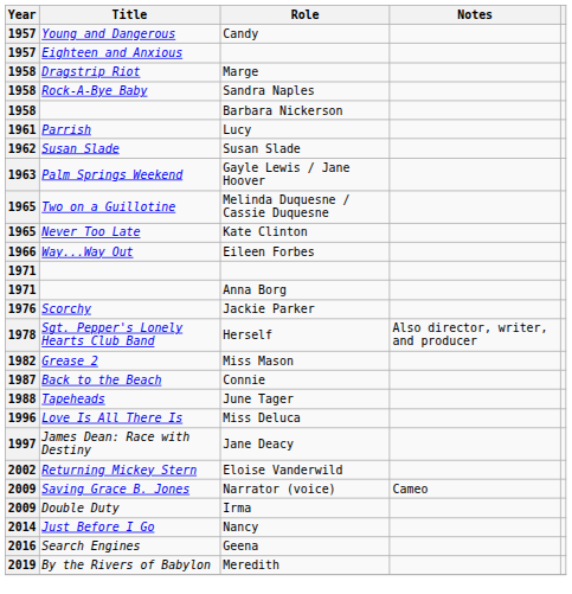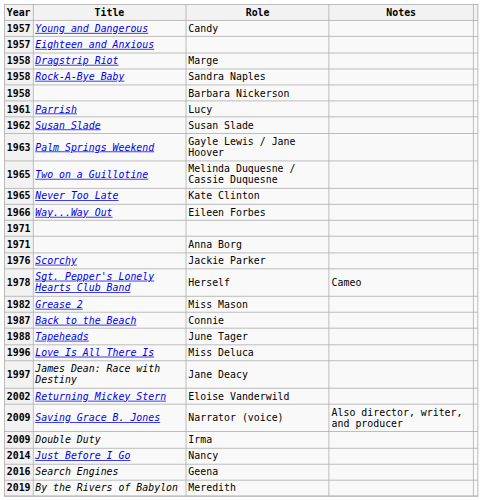 <table class="wikitable plainrowheaders sortable" style="margin-right: 0;">
 <tr>
 <th scope="col">Year</th>
 <th scope="col">Title</th>
 <th scope="col">Role</th>
 <th scope="col" class="unsortable">Notes</th>
 <th scope="col" class="unsortable"></th>
 </tr>
 <tr>
 <th scope="row">1957</th>
 <td><em><a href='#'>Young and Dangerous</a></em></td>
 <td>Candy</td>
 <td></td>
 <td align=center></td>
 </tr>
 <tr>
 <th scope="row">1957</th>
 <td><em><a href='#'>Eighteen and Anxious</a></em></td>
 <td></td>
 <td></td>
 <td align=center></td>
 </tr>
 <tr>
 <th scope="row">1958</th>
 <td><em><a href='#'>Dragstrip Riot</a></em></td>
 <td>Marge</td>
 <td></td>
 <td align=center></td>
 </tr>
 <tr>
 <th scope="row">1958</th>
 <td><em><a href='#'>Rock-A-Bye Baby</a></em></td>
 <td>Sandra Naples</td>
 <td></td>
 <td align=center></td>
 </tr>
 <tr>
 <th scope="row">1958</th>
 <td><em></em></td>
 <td>Barbara Nickerson</td>
 <td></td>
 <td align=center></td>
 </tr>
 <tr>
 <th scope="row">1961</th>
 <td><em><a href='#'>Parrish</a></em></td>
 <td>Lucy</td>
 <td></td>
 <td align=center></td>
 </tr>
 <tr>
 <th scope="row">1962</th>
 <td><em><a href='#'>Susan Slade</a></em></td>
 <td>Susan Slade</td>
 <td></td>
 <td align=center></td>
 </tr>
 <tr>
 <th scope="row">1963</th>
 <td><em><a href='#'>Palm Springs Weekend</a></em></td>
 <td>Gayle Lewis / Jane Hoover</td>
 <td></td>
 <td align=center></td>
 </tr>
 <tr>
 <th scope="row">1965</th>
 <td><em><a href='#'>Two on a Guillotine</a></em></td>
 <td>Melinda Duquesne / Cassie Duquesne</td>
 <td></td>
 <td align=center></td>
 </tr>
 <tr>
 <th scope="row">1965</th>
 <td><em><a href='#'>Never Too Late</a></em></td>
 <td>Kate Clinton</td>
 <td></td>
 <td align=center></td>
 </tr>
 <tr>
 <th scope="row">1966</th>
 <td><em><a href='#'>Way...Way Out</a></em></td>
 <td>Eileen Forbes</td>
 <td></td>
 <td align=center></td>
 </tr>
 <tr>
 <th scope="row">1971</th>
 <td><em></em></td>
 <td></td>
 <td></td>
 <td align=center></td>
 </tr>
 <tr>
 <th scope="row">1971</th>
 <td><em></em></td>
 <td>Anna Borg</td>
 <td></td>
 <td align=center></td>
 </tr>
 <tr>
 <th scope="row">1976</th>
 <td><em><a href='#'>Scorchy</a></em></td>
 <td>Jackie Parker</td>
 <td></td>
 <td align=center></td>
 </tr>
 <tr>
 <th scope="row">1978</th>
 <td><em><a href='#'>Sgt. Pepper's Lonely Hearts Club Band</a></em></td>
 <td>Herself</td>
-<td>Also director, writer, and producer</td>
+<td>Cameo</td>
 <td align=center></td>
 </tr>
 <tr>
 <th scope="row">1982</th>
 <td><em><a href='#'>Grease 2</a></em></td>
 <td>Miss Mason</td>
 <td></td>
 <td align=center></td>
 </tr>
 <tr>
 <th scope="row">1987</th>
 <td><em><a href='#'>Back to the Beach</a></em></td>
 <td>Connie</td>
 <td></td>
 <td align=center></td>
 </tr>
 <tr>
 <th scope="row">1988</th>
 <td><em><a href='#'>Tapeheads</a></em></td>
 <td>June Tager</td>
 <td></td>
 <td align=center></td>
 </tr>
 <tr>
 <th scope="row">1996</th>
 <td><em><a href='#'>Love Is All There Is</a></em></td>
 <td>Miss Deluca</td>
 <td></td>
 <td align=center></td>
 </tr>
 <tr>
 <th scope="row">1997</th>
 <td><em>James Dean: Race with Destiny</em></td>
 <td>Jane Deacy</td>
 <td></td>
 <td align=center></td>
 </tr>
 <tr>
 <th scope="row">2002</th>
 <td><em><a href='#'>Returning Mickey Stern</a></em></td>
 <td>Eloise Vanderwild</td>
 <td></td>
 <td align=center></td>
 </tr>
 <tr>
 <th scope="row">2009</th>
 <td><em><a href='#'>Saving Grace B. Jones</a></em></td>
 <td>Narrator (voice)</td>
-<td>Cameo</td>
+<td>Also director, writer, and producer</td>
 <td align=center></td>
 </tr>
 <tr>
 <th scope="row">2009</th>
 <td><em>Double Duty</em></td>
 <td>Irma</td>
 <td></td>
 <td align=center></td>
 </tr>
 <tr>
 <th scope="row">2014</th>
 <td><em><a href='#'>Just Before I Go</a></em></td>
 <td>Nancy</td>
 <td></td>
 <td align=center></td>
 </tr>
 <tr>
 <th scope="row">2016</th>
 <td><em>Search Engines</em></td>
 <td>Geena</td>
 <td></td>
 <td align=center></td>
 </tr>
 <tr>
 <th scope="row">2019</th>
 <td><em>By the Rivers of Babylon</em></td>
 <td>Meredith</td>
 <td></td>
 <td align=center></td>
 </tr>
 <tr>
 </tr>
 </table>
